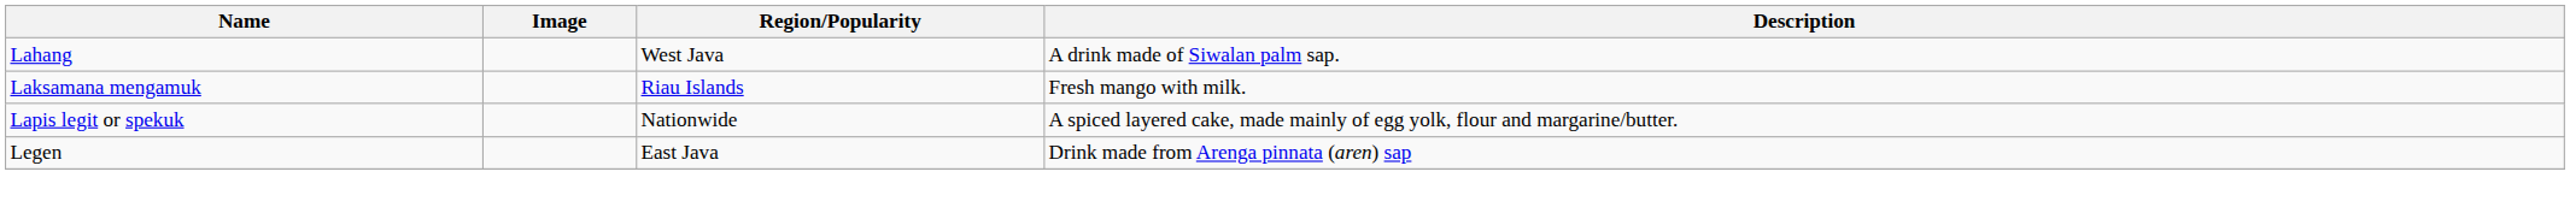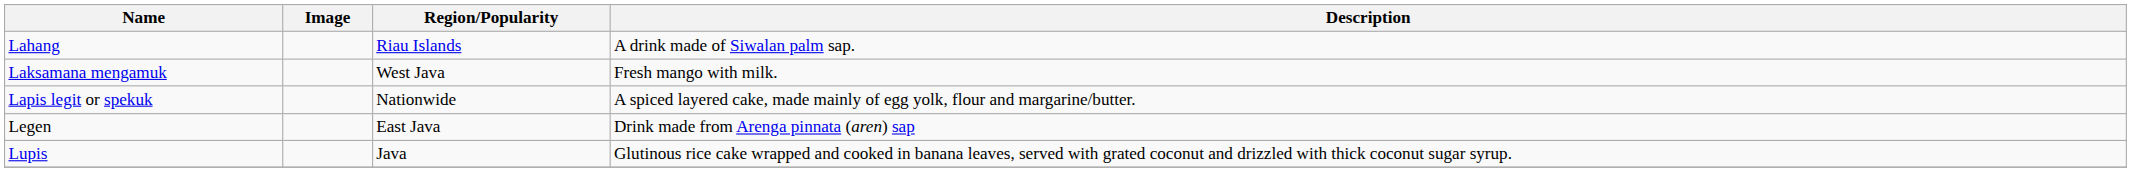 <table class="wikitable sortable" width="100%">
 <tr>
 <th>Name</th>
 <th>Image</th>
 <th>Region/Popularity</th>
 <th>Description</th>
 </tr>
 <tr>
 <td><a href='#'>Lahang</a></td>
 <td></td>
-<td>West Java</td>
+<td><a href='#'>Riau Islands</a></td>
 <td>A drink made of <a href='#'>Siwalan palm</a> sap.</td>
 </tr>
 <tr>
 <td><a href='#'>Laksamana mengamuk</a></td>
 <td></td>
-<td><a href='#'>Riau Islands</a></td>
+<td>West Java</td>
 <td>Fresh mango with milk.</td>
 </tr>
 <tr>
 <td><a href='#'>Lapis legit</a> or <a href='#'>spekuk</a></td>
 <td></td>
 <td>Nationwide</td>
 <td>A spiced layered cake, made mainly of egg yolk, flour and margarine/butter.</td>
 </tr>
 <tr>
 <td>Legen</td>
 <td></td>
 <td>East Java</td>
 <td>Drink made from <a href='#'>Arenga pinnata</a> (<em>aren</em>) <a href='#'>sap</a></td>
 </tr>
 <tr>
+<td><a href='#'>Lupis</a></td>
+<td></td>
+<td>Java</td>
+<td>Glutinous rice cake wrapped and cooked in banana leaves, served with grated coconut and drizzled with thick coconut sugar syrup.</td>
+</tr>
+<tr>
 </tr>
 </table>
